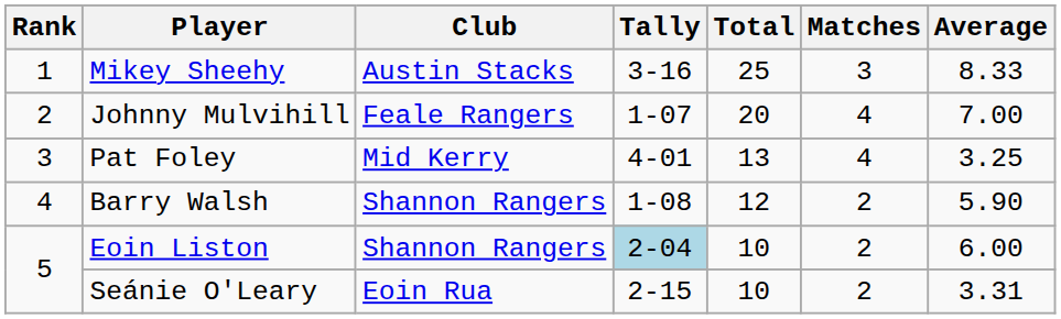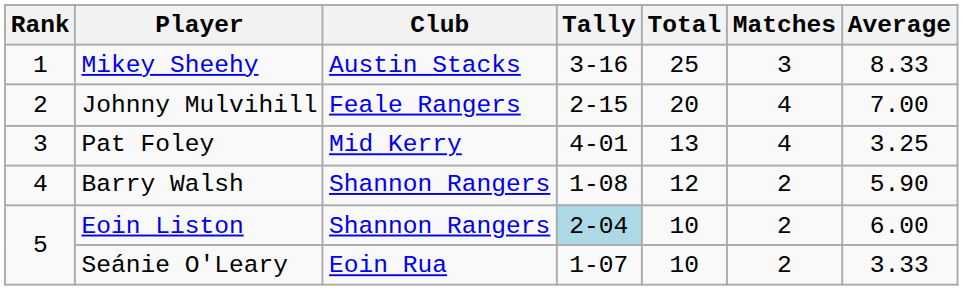 <table class="wikitable">
 <tr>
 <th>Rank</th>
 <th>Player</th>
 <th>Club</th>
 <th>Tally</th>
 <th>Total</th>
 <th>Matches</th>
 <th>Average</th>
 </tr>
 <tr>
 <td rowspan="1" style="text-align:center;">1</td>
 <td><a href='#'>Mikey Sheehy</a></td>
 <td><a href='#'>Austin Stacks</a></td>
 <td align=center>3-16</td>
 <td align=center>25</td>
 <td align=center>3</td>
 <td align=center>8.33</td>
 </tr>
 <tr>
 <td rowspan="1" style="text-align:center;">2</td>
 <td>Johnny Mulvihill</td>
 <td><a href='#'>Feale Rangers</a></td>
-<td align=center>1-07</td>
+<td align=center>2-15</td>
 <td align=center>20</td>
 <td align=center>4</td>
 <td align=center>7.00</td>
 </tr>
 <tr>
 <td rowspan="1" style="text-align:center;">3</td>
 <td>Pat Foley</td>
 <td><a href='#'>Mid Kerry</a></td>
 <td align=center>4-01</td>
 <td align=center>13</td>
 <td align=center>4</td>
 <td align=center>3.25</td>
 </tr>
 <tr>
 <td rowspan="1" style="text-align:center;">4</td>
 <td>Barry Walsh</td>
 <td><a href='#'>Shannon Rangers</a></td>
 <td align=center>1-08</td>
 <td align=center>12</td>
 <td align=center>2</td>
 <td align=center>5.90</td>
 </tr>
 <tr>
 <td rowspan="2" style="text-align:center;">5</td>
 <td><a href='#'>Eoin Liston</a></td>
 <td><a href='#'>Shannon Rangers</a></td>
 <td align=center style="background: lightblue;">2-04</td>
 <td align=center>10</td>
 <td align=center>2</td>
 <td align=center>6.00</td>
 </tr>
 <tr>
 <td>Seánie O'Leary</td>
 <td><a href='#'>Eoin Rua</a></td>
-<td align=center>2-15</td>
+<td align=center>1-07</td>
 <td align=center>10</td>
 <td align=center>2</td>
-<td align=center>3.31</td>
+<td align=center>3.33</td>
 </tr>
 </table>
